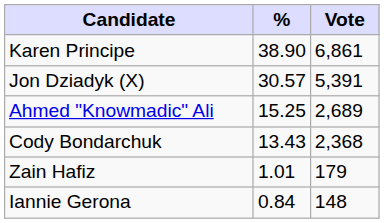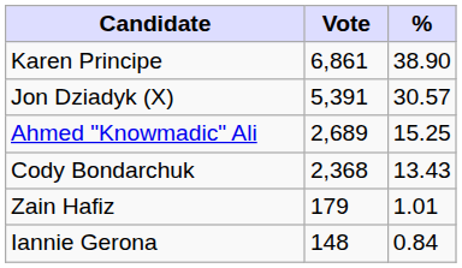 <table class="wikitable">
 <tr>
 <th style="background:#ddf; width:200px;">Candidate</th>
+<th style="background:#ddf; width:50px;">Vote</th>
 <th style="background:#ddf; width:30px;">%</th>
-<th style="background:#ddf; width:50px;">Vote</th>
 </tr>
 <tr>
 <td>Karen Principe</td>
+<td>6,861</td>
 <td>38.90</td>
-<td>6,861</td>
 </tr>
 <tr>
 <td>Jon Dziadyk (X)</td>
+<td>5,391</td>
 <td>30.57</td>
-<td>5,391</td>
 </tr>
 <tr>
 <td><a href='#'>Ahmed "Knowmadic" Ali</a></td>
+<td>2,689</td>
 <td>15.25</td>
-<td>2,689</td>
 </tr>
 <tr>
 <td>Cody Bondarchuk</td>
+<td>2,368</td>
 <td>13.43</td>
-<td>2,368</td>
 </tr>
 <tr>
 <td>Zain Hafiz</td>
+<td>179</td>
 <td>1.01</td>
-<td>179</td>
 </tr>
 <tr>
 <td>Iannie Gerona</td>
+<td>148</td>
 <td>0.84</td>
-<td>148</td>
 </tr>
 </table>
